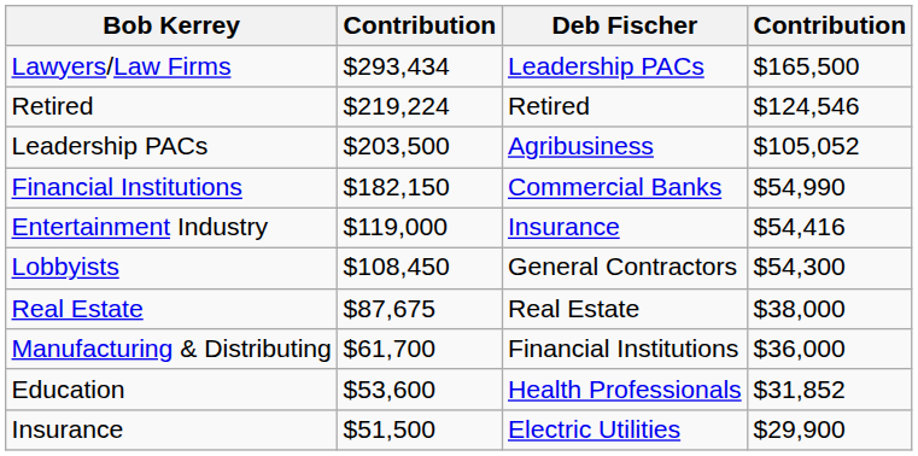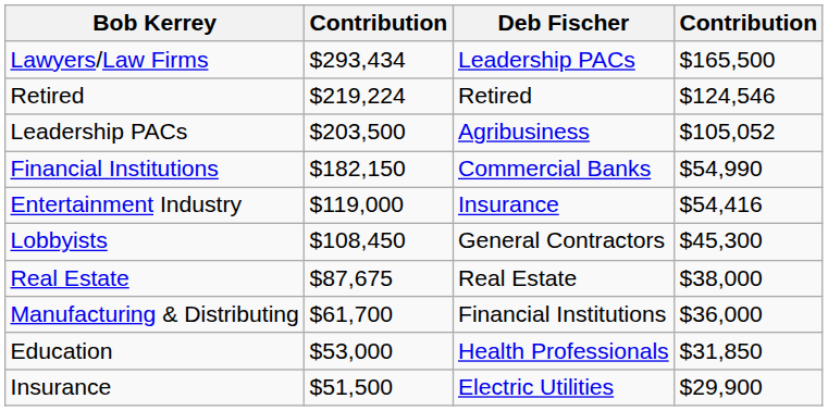 <table class="wikitable sortable">
 <tr>
 <th>Bob Kerrey</th>
 <th>Contribution</th>
 <th>Deb Fischer</th>
 <th>Contribution</th>
 </tr>
 <tr>
 <td><a href='#'>Lawyers</a>/<a href='#'>Law Firms</a></td>
 <td>$293,434</td>
 <td><a href='#'>Leadership PACs</a></td>
 <td>$165,500</td>
 </tr>
 <tr>
 <td>Retired</td>
 <td>$219,224</td>
 <td>Retired</td>
 <td>$124,546</td>
 </tr>
 <tr>
 <td>Leadership PACs</td>
 <td>$203,500</td>
 <td><a href='#'>Agribusiness</a></td>
 <td>$105,052</td>
 </tr>
 <tr>
 <td><a href='#'>Financial Institutions</a></td>
 <td>$182,150</td>
 <td><a href='#'>Commercial Banks</a></td>
 <td>$54,990</td>
 </tr>
 <tr>
 <td><a href='#'>Entertainment</a> Industry</td>
 <td>$119,000</td>
 <td><a href='#'>Insurance</a></td>
 <td>$54,416</td>
 </tr>
 <tr>
 <td><a href='#'>Lobbyists</a></td>
 <td>$108,450</td>
 <td>General Contractors</td>
-<td>$54,300</td>
+<td>$45,300</td>
 </tr>
 <tr>
 <td><a href='#'>Real Estate</a></td>
 <td>$87,675</td>
 <td>Real Estate</td>
 <td>$38,000</td>
 </tr>
 <tr>
 <td><a href='#'>Manufacturing</a> & Distributing</td>
 <td>$61,700</td>
 <td>Financial Institutions</td>
 <td>$36,000</td>
 </tr>
 <tr>
 <td>Education</td>
-<td>$53,600</td>
+<td>$53,000</td>
 <td><a href='#'>Health Professionals</a></td>
-<td>$31,852</td>
+<td>$31,850</td>
 </tr>
 <tr>
 <td>Insurance</td>
 <td>$51,500</td>
 <td><a href='#'>Electric Utilities</a></td>
 <td>$29,900</td>
 </tr>
 </table>
